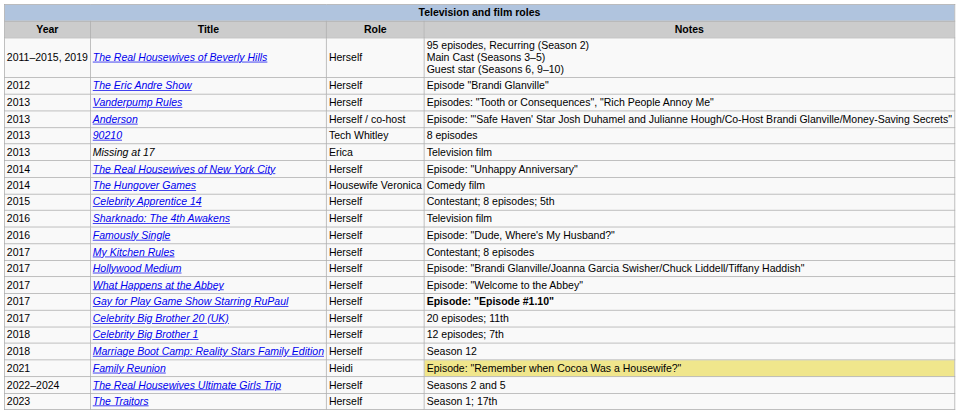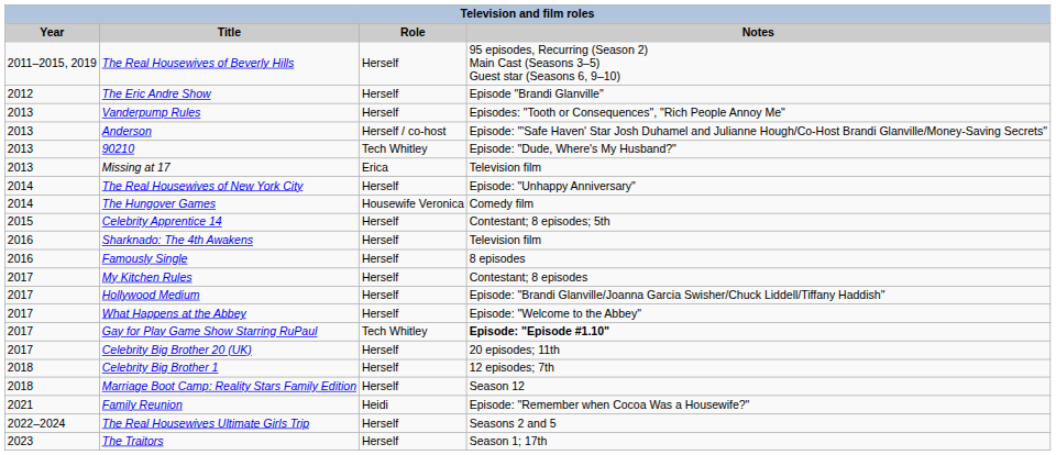 <table class="wikitable" style="font-size:90%">
 <tr>
 <th colspan="4" style="background:#B0C4DE;">Television and film roles</th>
 </tr>
 <tr style="text-align:center;">
 <th style="background:#ccc;">Year</th>
 <th style="background:#ccc;">Title</th>
 <th style="background:#ccc;">Role</th>
 <th style="background:#ccc;">Notes</th>
 </tr>
 <tr>
 <td>2011–2015, 2019</td>
 <td><em><a href='#'>The Real Housewives of Beverly Hills</a></em></td>
 <td>Herself</td>
 <td>95 episodes, Recurring (Season 2)<br> Main Cast (Seasons 3–5) <br> Guest star (Seasons 6, 9–10)</td>
 </tr>
 <tr>
 <td>2012</td>
 <td><em><a href='#'>The Eric Andre Show</a></em></td>
 <td>Herself</td>
 <td>Episode "Brandi Glanville"</td>
 </tr>
 <tr>
 <td>2013</td>
 <td><em><a href='#'>Vanderpump Rules</a></em></td>
 <td>Herself</td>
 <td>Episodes: "Tooth or Consequences", "Rich People Annoy Me"</td>
 </tr>
 <tr>
 <td>2013</td>
 <td><em><a href='#'>Anderson</a></em></td>
 <td>Herself / co-host</td>
 <td>Episode: "'Safe Haven' Star Josh Duhamel and Julianne Hough/Co-Host Brandi Glanville/Money-Saving Secrets"</td>
 </tr>
 <tr>
 <td>2013</td>
 <td><em><a href='#'>90210</a></em></td>
 <td>Tech Whitley</td>
-<td>8 episodes</td>
+<td>Episode: "Dude, Where's My Husband?"</td>
 </tr>
 <tr>
 <td>2013</td>
 <td><em>Missing at 17</em></td>
 <td>Erica</td>
 <td>Television film</td>
 </tr>
 <tr>
 <td>2014</td>
 <td><em><a href='#'>The Real Housewives of New York City</a></em></td>
 <td>Herself</td>
 <td>Episode: "Unhappy Anniversary"</td>
 </tr>
 <tr>
 <td>2014</td>
 <td><em><a href='#'>The Hungover Games</a></em></td>
 <td>Housewife Veronica</td>
 <td>Comedy film</td>
 </tr>
 <tr>
 <td>2015</td>
 <td><em><a href='#'>Celebrity Apprentice 14</a></em></td>
 <td>Herself</td>
 <td>Contestant; 8 episodes; 5th</td>
 </tr>
 <tr>
 <td>2016</td>
 <td><em><a href='#'>Sharknado: The 4th Awakens</a></em></td>
 <td>Herself</td>
 <td>Television film</td>
 </tr>
 <tr>
 <td>2016</td>
 <td><em><a href='#'>Famously Single</a></em></td>
 <td>Herself</td>
-<td>Episode: "Dude, Where's My Husband?"</td>
+<td>8 episodes</td>
 </tr>
 <tr>
 <td>2017</td>
 <td><em><a href='#'>My Kitchen Rules</a></em></td>
 <td>Herself</td>
 <td>Contestant; 8 episodes</td>
 </tr>
 <tr>
 <td>2017</td>
 <td><em><a href='#'>Hollywood Medium</a></em></td>
 <td>Herself</td>
 <td>Episode: "Brandi Glanville/Joanna Garcia Swisher/Chuck Liddell/Tiffany Haddish"</td>
 </tr>
 <tr>
 <td>2017</td>
 <td><em><a href='#'>What Happens at the Abbey</a></em></td>
 <td>Herself</td>
 <td>Episode: "Welcome to the Abbey"</td>
 </tr>
 <tr>
 <td>2017</td>
 <td><em><a href='#'>Gay for Play Game Show Starring RuPaul</a></em></td>
-<td>Herself</td>
+<td>Tech Whitley</td>
 <td><strong>Episode: "Episode #1.10"</strong></td>
 </tr>
 <tr>
 <td>2017</td>
 <td><em><a href='#'>Celebrity Big Brother 20 (UK)</a></em></td>
 <td>Herself</td>
 <td>20 episodes; 11th</td>
 </tr>
 <tr>
 <td>2018</td>
 <td><em><a href='#'>Celebrity Big Brother 1</a></em></td>
 <td>Herself</td>
 <td>12 episodes; 7th</td>
 </tr>
 <tr>
 <td>2018</td>
 <td><a href='#'><em>Marriage Boot Camp: Reality Stars Family Edition</em></a></td>
 <td>Herself</td>
 <td>Season 12</td>
 </tr>
 <tr>
 <td>2021</td>
 <td><em><a href='#'>Family Reunion</a></em></td>
 <td>Heidi</td>
-<td style="background: khaki;">Episode: "Remember when Cocoa Was a Housewife?"</td>
+<td>Episode: "Remember when Cocoa Was a Housewife?"</td>
 </tr>
 <tr>
 <td>2022–2024</td>
 <td><em><a href='#'>The Real Housewives Ultimate Girls Trip</a></em></td>
 <td>Herself</td>
 <td>Seasons 2 and 5</td>
 </tr>
 <tr>
 <td>2023</td>
 <td><em><a href='#'>The Traitors</a></em></td>
 <td>Herself</td>
 <td>Season 1; 17th</td>
 </tr>
 </table>
